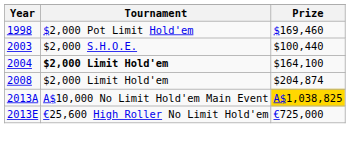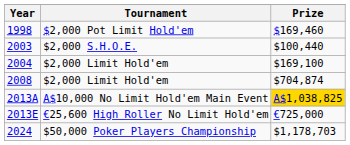 <table class="wikitable">
 <tr>
 </tr>
 <tr>
 <th>Year</th>
 <th>Tournament</th>
 <th>Prize</th>
 </tr>
 <tr>
 <td><a href='#'>1998</a></td>
 <td><a href='#'>$</a>2,000 Pot Limit <a href='#'>Hold'em</a></td>
 <td><a href='#'>$</a>169,460</td>
 </tr>
 <tr>
 <td><a href='#'>2003</a></td>
 <td>$2,000 <a href='#'>S.H.O.E.</a></td>
 <td>$100,440</td>
 </tr>
 <tr>
 <td><a href='#'>2004</a></td>
-<td><strong>$2,000 Limit Hold'em</strong></td>
-<td>$164,100</td>
+<td>$2,000 Limit Hold'em</td>
+<td>$169,100</td>
 </tr>
 <tr>
 <td><a href='#'>2008</a></td>
 <td>$2,000 Limit Hold'em</td>
-<td>$204,874</td>
+<td>$704,874</td>
 </tr>
 <tr>
 <td><a href='#'>2013A</a></td>
 <td><a href='#'>A$</a>10,000 No Limit Hold'em Main Event</td>
 <td style="background: gold;"><a href='#'>A$</a>1,038,825</td>
 </tr>
 <tr>
 <td><a href='#'>2013E</a></td>
 <td><a href='#'>€</a>25,600 <a href='#'>High Roller</a> No Limit Hold'em</td>
 <td><a href='#'>€</a>725,000</td>
 </tr>
+<tr>
+<td><a href='#'>2024</a></td>
+<td>$50,000 <a href='#'>Poker Players Championship</a></td>
+<td>$1,178,703</td>
+</tr>
 </table>
